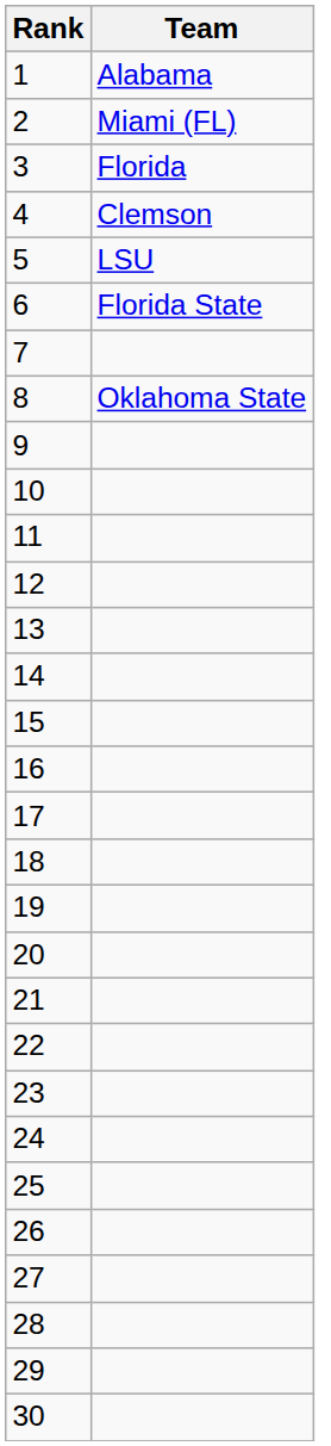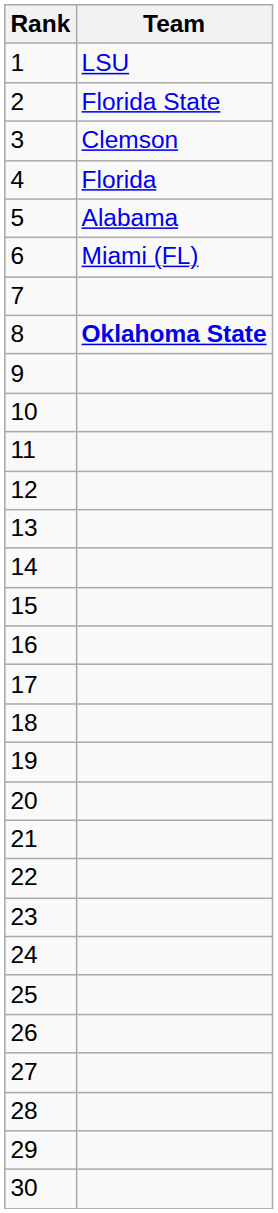 <table class=wikitable>
 <tr>
 <th>Rank</th>
 <th>Team</th>
 </tr>
 <tr>
 <td>1</td>
+<td><a href='#'>LSU</a></td>
+</tr>
+<tr>
+<td>2</td>
+<td><a href='#'>Florida State</a></td>
+</tr>
+<tr>
+<td>3</td>
+<td><a href='#'>Clemson</a></td>
+</tr>
+<tr>
+<td>4</td>
+<td><a href='#'>Florida</a></td>
+</tr>
+<tr>
+<td>5</td>
 <td><a href='#'>Alabama</a></td>
 </tr>
 <tr>
-<td>2</td>
+<td>6</td>
 <td><a href='#'>Miami (FL)</a></td>
-</tr>
-<tr>
-<td>3</td>
-<td><a href='#'>Florida</a></td>
-</tr>
-<tr>
-<td>4</td>
-<td><a href='#'>Clemson</a></td>
-</tr>
-<tr>
-<td>5</td>
-<td><a href='#'>LSU</a></td>
-</tr>
-<tr>
-<td>6</td>
-<td><a href='#'>Florida State</a></td>
 </tr>
 <tr>
 <td>7</td>
 <td></td>
 </tr>
 <tr>
 <td>8</td>
-<td><a href='#'>Oklahoma State</a></td>
+<td><strong><a href='#'>Oklahoma State</a></strong></td>
 </tr>
 <tr>
 <td>9</td>
 <td></td>
 </tr>
 <tr>
 <td>10</td>
 <td></td>
 </tr>
 <tr>
 <td>11</td>
 <td></td>
 </tr>
 <tr>
 <td>12</td>
 <td></td>
 </tr>
 <tr>
 <td>13</td>
 <td></td>
 </tr>
 <tr>
 <td>14</td>
 <td></td>
 </tr>
 <tr>
 <td>15</td>
 <td></td>
 </tr>
 <tr>
 <td>16</td>
 <td></td>
 </tr>
 <tr>
 <td>17</td>
 <td></td>
 </tr>
 <tr>
 <td>18</td>
 <td></td>
 </tr>
 <tr>
 <td>19</td>
 <td></td>
 </tr>
 <tr>
 <td>20</td>
 <td></td>
 </tr>
 <tr>
 <td>21</td>
 <td></td>
 </tr>
 <tr>
 <td>22</td>
 <td></td>
 </tr>
 <tr>
 <td>23</td>
 <td></td>
 </tr>
 <tr>
 <td>24</td>
 <td></td>
 </tr>
 <tr>
 <td>25</td>
 <td></td>
 </tr>
 <tr>
 <td>26</td>
 <td></td>
 </tr>
 <tr>
 <td>27</td>
 <td></td>
 </tr>
 <tr>
 <td>28</td>
 <td></td>
 </tr>
 <tr>
 <td>29</td>
 <td></td>
 </tr>
 <tr>
 <td>30</td>
 <td></td>
 </tr>
 </table>
